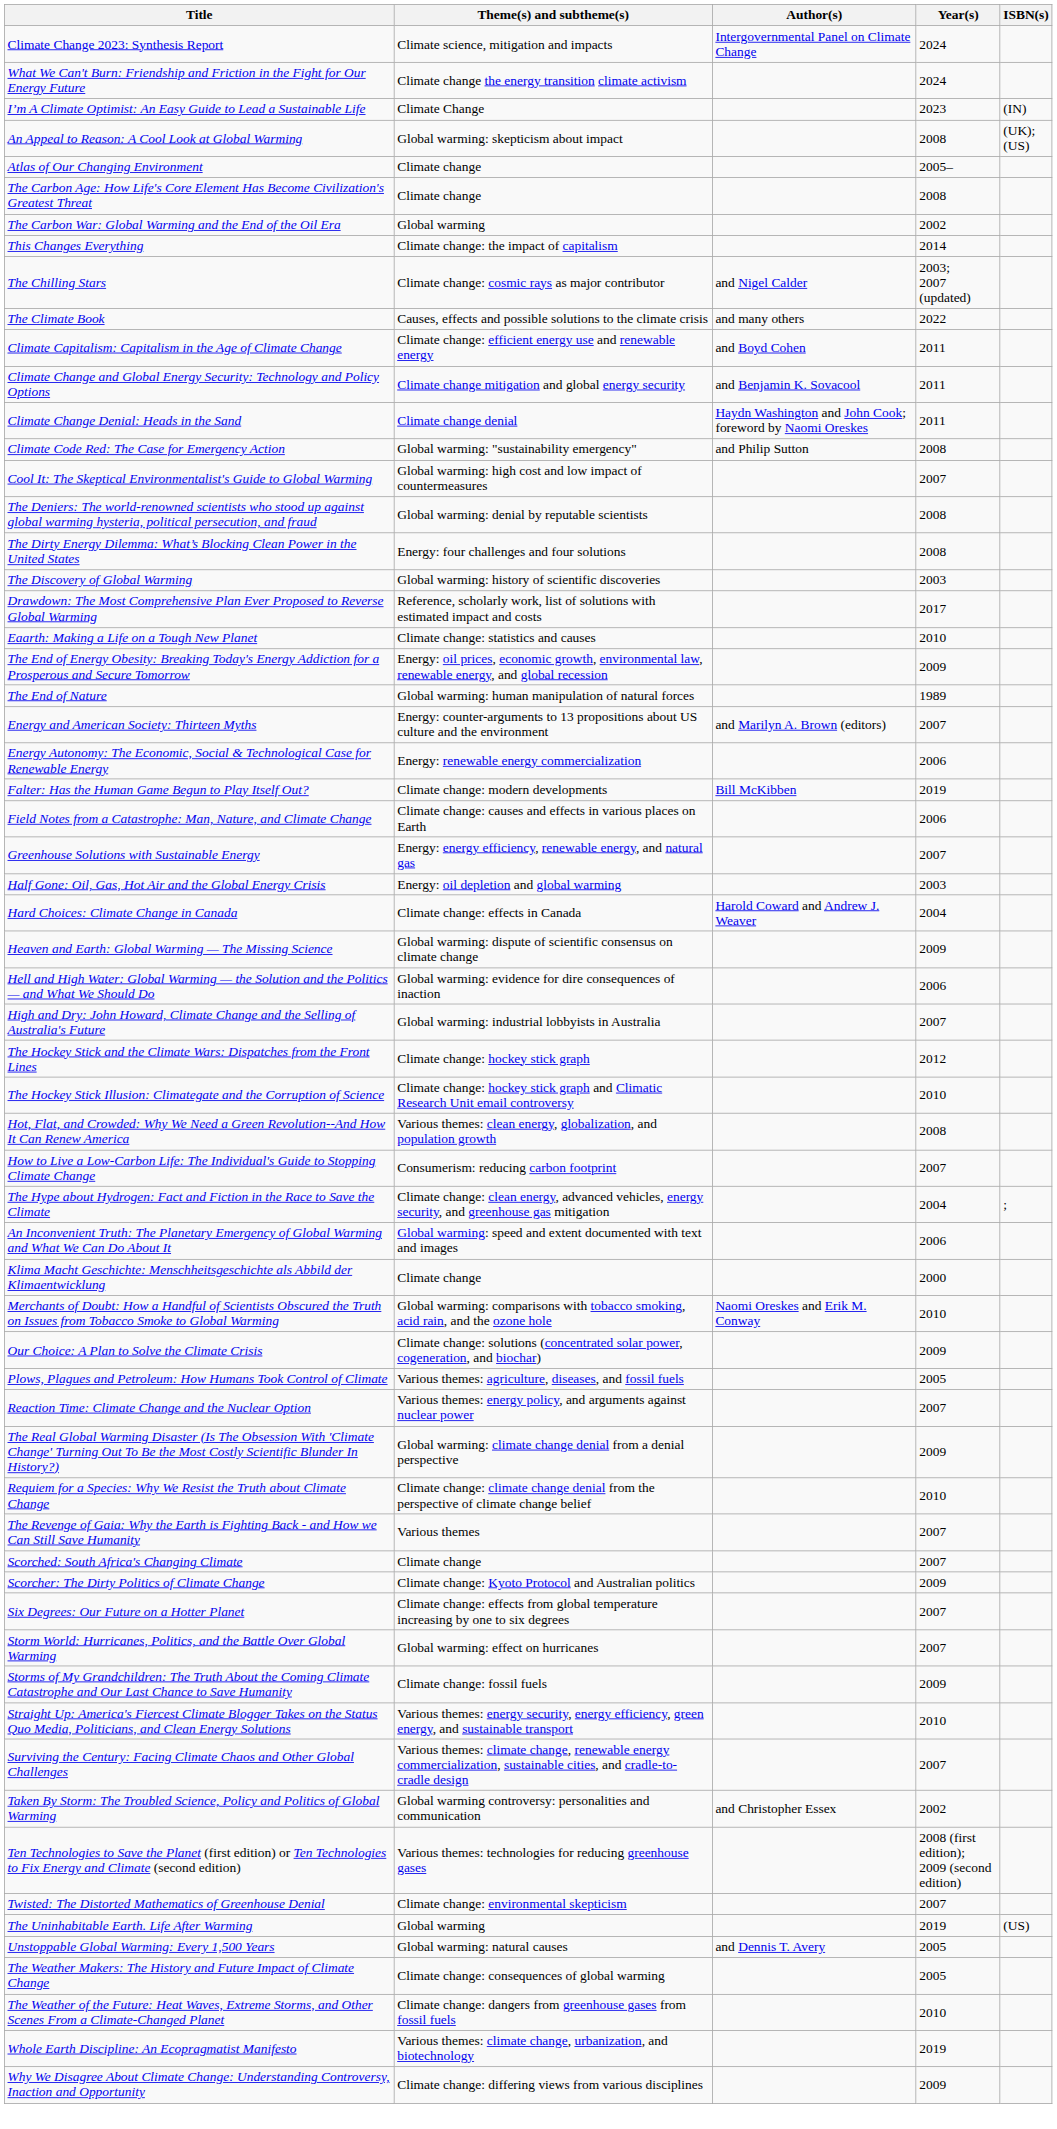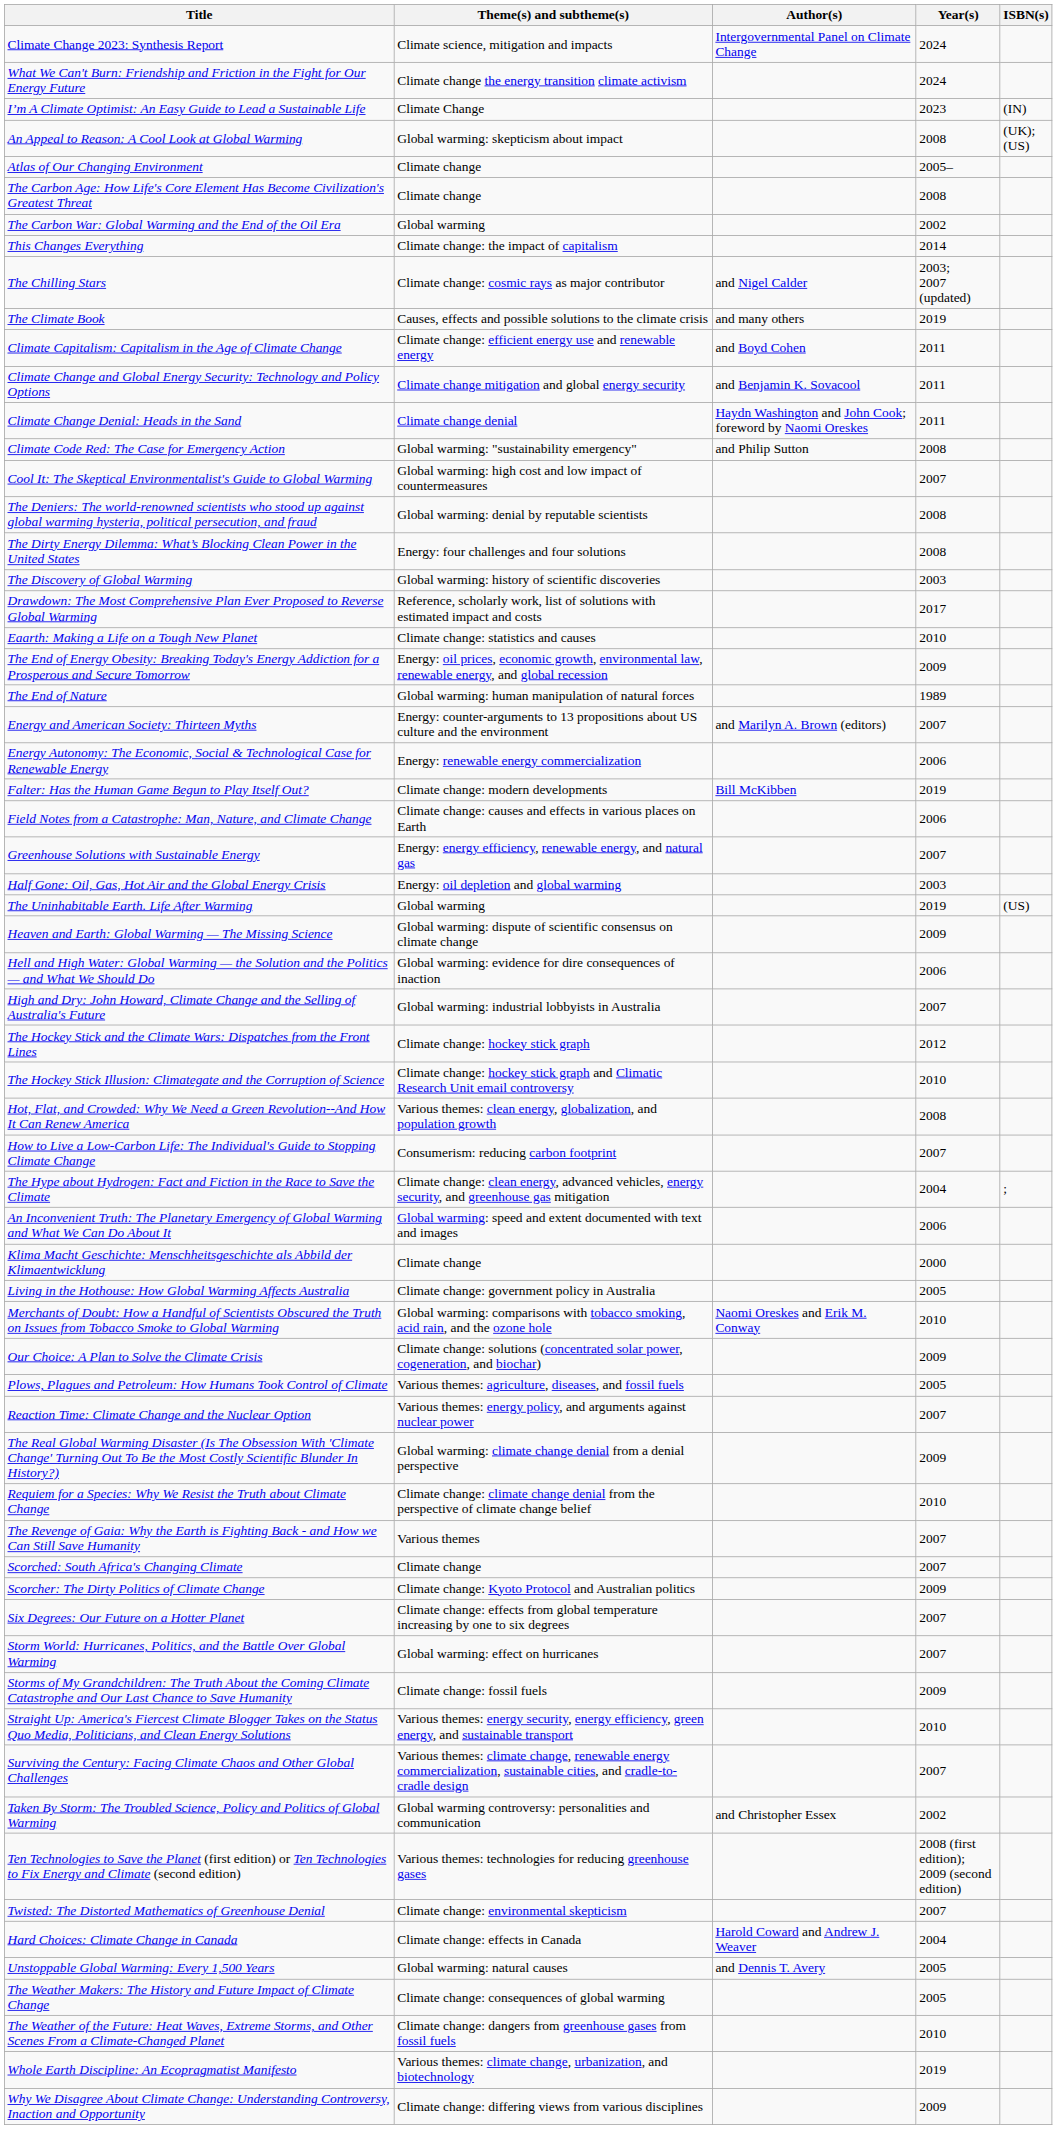 <table class="wikitable sortable">
 <tr>
 <th>Title</th>
 <th>Theme(s) and subtheme(s)</th>
 <th>Author(s)</th>
 <th>Year(s)</th>
 <th>ISBN(s)</th>
 </tr>
 <tr>
 <td><a href='#'>Climate Change 2023: Synthesis Report</a></td>
 <td>Climate science, mitigation and impacts</td>
 <td><a href='#'>Intergovernmental Panel on Climate Change</a></td>
 <td>2024</td>
 <td></td>
 </tr>
 <tr>
 <td><em><a href='#'>What We Can't Burn: Friendship and Friction in the Fight for Our Energy Future</a></em></td>
 <td>Climate change <a href='#'>the energy transition</a> <a href='#'>climate activism</a></td>
 <td> </td>
 <td>2024</td>
 <td></td>
 </tr>
 <tr>
 <td><em><a href='#'>I’m A Climate Optimist: An Easy Guide to Lead a Sustainable Life</a></em></td>
 <td>Climate Change</td>
 <td></td>
 <td>2023</td>
 <td> (IN)</td>
 </tr>
 <tr>
 <td><em><a href='#'>An Appeal to Reason: A Cool Look at Global Warming</a></em></td>
 <td>Global warming: skepticism about impact</td>
 <td></td>
 <td>2008</td>
 <td> (UK); <br>  (US)</td>
 </tr>
 <tr>
 <td><em><a href='#'>Atlas of Our Changing Environment</a></em></td>
 <td>Climate change</td>
 <td></td>
 <td>2005–</td>
 <td></td>
 </tr>
 <tr>
 <td><em><a href='#'>The Carbon Age: How Life's Core Element Has Become Civilization's Greatest Threat</a></em></td>
 <td>Climate change</td>
 <td></td>
 <td>2008</td>
 <td></td>
 </tr>
 <tr>
 <td><em><a href='#'>The Carbon War: Global Warming and the End of the Oil Era</a></em></td>
 <td>Global warming</td>
 <td></td>
 <td>2002</td>
 <td></td>
 </tr>
 <tr>
 <td><em><a href='#'>This Changes Everything</a></em></td>
 <td>Climate change: the impact of <a href='#'>capitalism</a></td>
 <td></td>
 <td>2014</td>
 <td></td>
 </tr>
 <tr>
 <td><em><a href='#'>The Chilling Stars</a></em></td>
 <td>Climate change: <a href='#'>cosmic rays</a> as major contributor</td>
 <td> and <a href='#'>Nigel Calder</a></td>
 <td>2003; <br> 2007 (updated)</td>
 <td></td>
 </tr>
 <tr>
 <td><em><a href='#'>The Climate Book</a></em></td>
 <td>Causes, effects and possible solutions to the climate crisis</td>
 <td> and many others</td>
-<td>2022</td>
+<td>2019</td>
 <td></td>
 </tr>
 <tr>
 <td><em><a href='#'>Climate Capitalism: Capitalism in the Age of Climate Change</a></em></td>
 <td>Climate change: <a href='#'>efficient energy use</a> and <a href='#'>renewable energy</a></td>
 <td> and <a href='#'>Boyd Cohen</a></td>
 <td>2011</td>
 <td></td>
 </tr>
 <tr>
 <td><em><a href='#'>Climate Change and Global Energy Security: Technology and Policy Options</a></em></td>
 <td><a href='#'>Climate change mitigation</a> and global <a href='#'>energy security</a></td>
 <td> and <a href='#'>Benjamin K. Sovacool</a></td>
 <td>2011</td>
 <td></td>
 </tr>
 <tr>
 <td><em><a href='#'>Climate Change Denial: Heads in the Sand</a></em></td>
 <td><a href='#'>Climate change denial</a></td>
 <td><a href='#'>Haydn Washington</a> and <a href='#'>John Cook</a>; foreword by <a href='#'>Naomi Oreskes</a></td>
 <td>2011</td>
 <td></td>
 </tr>
 <tr>
 <td><em><a href='#'>Climate Code Red: The Case for Emergency Action</a></em></td>
 <td>Global warming: "sustainability emergency"</td>
 <td> and Philip Sutton</td>
 <td>2008</td>
 <td></td>
 </tr>
 <tr>
 <td><em><a href='#'>Cool It: The Skeptical Environmentalist's Guide to Global Warming</a></em></td>
 <td>Global warming: high cost and low impact of countermeasures</td>
 <td></td>
 <td>2007</td>
 <td></td>
 </tr>
 <tr>
 <td><em><a href='#'>The Deniers: The world-renowned scientists who stood up against global warming hysteria, political persecution, and fraud</a></em></td>
 <td>Global warming: denial by reputable scientists</td>
 <td></td>
 <td>2008</td>
 <td></td>
 </tr>
 <tr>
 <td><em><a href='#'>The Dirty Energy Dilemma: What’s Blocking Clean Power in the United States</a></em></td>
 <td>Energy: four challenges and four solutions</td>
 <td></td>
 <td>2008</td>
 <td></td>
 </tr>
 <tr>
 <td><em><a href='#'>The Discovery of Global Warming</a></em></td>
 <td>Global warming: history of scientific discoveries</td>
 <td></td>
 <td>2003</td>
 <td></td>
 </tr>
 <tr>
 <td><em><a href='#'>Drawdown: The Most Comprehensive Plan Ever Proposed to Reverse Global Warming</a></em></td>
 <td>Reference, scholarly work, list of solutions with estimated impact and costs</td>
 <td></td>
 <td>2017</td>
 <td></td>
 </tr>
 <tr>
 <td><em><a href='#'>Eaarth: Making a Life on a Tough New Planet</a></em></td>
 <td>Climate change: statistics and causes</td>
 <td></td>
 <td>2010</td>
 <td></td>
 </tr>
 <tr>
 <td><em><a href='#'>The End of Energy Obesity: Breaking Today's Energy Addiction for a Prosperous and Secure Tomorrow</a></em></td>
 <td>Energy: <a href='#'>oil prices</a>, <a href='#'>economic growth</a>, <a href='#'>environmental law</a>, <a href='#'>renewable energy</a>, and <a href='#'>global recession</a></td>
 <td></td>
 <td>2009</td>
 <td></td>
 </tr>
 <tr>
 <td><em><a href='#'>The End of Nature</a></em></td>
 <td>Global warming: human manipulation of natural forces</td>
 <td></td>
 <td>1989</td>
 <td></td>
 </tr>
 <tr>
 <td><em><a href='#'>Energy and American Society: Thirteen Myths</a></em></td>
 <td>Energy: counter-arguments to 13 propositions about US culture and the environment</td>
 <td> and <a href='#'>Marilyn A. Brown</a> (editors)</td>
 <td>2007</td>
 <td></td>
 </tr>
 <tr>
 <td><em><a href='#'>Energy Autonomy: The Economic, Social & Technological Case for Renewable Energy</a></em></td>
 <td>Energy: <a href='#'>renewable energy commercialization</a></td>
 <td></td>
 <td>2006</td>
 <td></td>
 </tr>
 <tr>
 <td><em><a href='#'>Falter: Has the Human Game Begun to Play Itself Out?</a></em></td>
 <td>Climate change: modern developments</td>
 <td><a href='#'>Bill McKibben</a></td>
 <td>2019</td>
 <td></td>
 </tr>
 <tr>
 <td><em><a href='#'>Field Notes from a Catastrophe: Man, Nature, and Climate Change</a></em></td>
 <td>Climate change: causes and effects in various places on Earth</td>
 <td></td>
 <td>2006</td>
 <td></td>
 </tr>
 <tr>
 <td><em><a href='#'>Greenhouse Solutions with Sustainable Energy</a></em></td>
 <td>Energy: <a href='#'>energy efficiency</a>, <a href='#'>renewable energy</a>, and <a href='#'>natural gas</a></td>
 <td></td>
 <td>2007</td>
 <td></td>
 </tr>
 <tr>
 <td><em><a href='#'>Half Gone: Oil, Gas, Hot Air and the Global Energy Crisis</a></em></td>
 <td>Energy: <a href='#'>oil depletion</a> and <a href='#'>global warming</a></td>
 <td></td>
 <td>2003</td>
 <td></td>
 </tr>
 <tr>
-<td><em><a href='#'>Hard Choices: Climate Change in Canada</a></em></td>
-<td>Climate change: effects in Canada</td>
-<td><a href='#'>Harold Coward</a> and <a href='#'>Andrew J. Weaver</a></td>
-<td>2004</td>
+<td><em><a href='#'>The Uninhabitable Earth. Life After Warming</a></em></td>
+<td>Global warming</td>
 <td></td>
+<td>2019</td>
+<td> (US)</td>
 </tr>
 <tr>
 <td><em><a href='#'>Heaven and Earth: Global Warming — The Missing Science</a></em></td>
 <td>Global warming: dispute of scientific consensus on climate change</td>
 <td></td>
 <td>2009</td>
 <td></td>
 </tr>
 <tr>
 <td><em><a href='#'>Hell and High Water: Global Warming — the Solution and the Politics — and What We Should Do</a></em></td>
 <td>Global warming: evidence for dire consequences of inaction</td>
 <td></td>
 <td>2006</td>
 <td></td>
 </tr>
 <tr>
 <td><em><a href='#'>High and Dry: John Howard, Climate Change and the Selling of Australia's Future</a></em></td>
 <td>Global warming: industrial lobbyists in Australia</td>
 <td></td>
 <td>2007</td>
 <td></td>
 </tr>
 <tr>
 <td><em><a href='#'>The Hockey Stick and the Climate Wars: Dispatches from the Front Lines</a></em></td>
 <td>Climate change: <a href='#'>hockey stick graph</a></td>
 <td></td>
 <td>2012</td>
 <td></td>
 </tr>
 <tr>
 <td><em><a href='#'>The Hockey Stick Illusion: Climategate and the Corruption of Science</a></em></td>
 <td>Climate change: <a href='#'>hockey stick graph</a> and <a href='#'>Climatic Research Unit email controversy</a></td>
 <td></td>
 <td>2010</td>
 <td></td>
 </tr>
 <tr>
 <td><em><a href='#'>Hot, Flat, and Crowded: Why We Need a Green Revolution--And How It Can Renew America</a></em></td>
 <td>Various themes: <a href='#'>clean energy</a>, <a href='#'>globalization</a>, and <a href='#'>population growth</a></td>
 <td></td>
 <td>2008</td>
 <td></td>
 </tr>
 <tr>
 <td><em><a href='#'>How to Live a Low-Carbon Life: The Individual's Guide to Stopping Climate Change</a></em></td>
 <td>Consumerism: reducing <a href='#'>carbon footprint</a></td>
 <td></td>
 <td>2007</td>
 <td></td>
 </tr>
 <tr>
 <td><em><a href='#'>The Hype about Hydrogen: Fact and Fiction in the Race to Save the Climate</a></em></td>
 <td>Climate change: <a href='#'>clean energy</a>, advanced vehicles, <a href='#'>energy security</a>, and <a href='#'>greenhouse gas</a> mitigation</td>
 <td></td>
 <td>2004</td>
 <td>; <br> </td>
 </tr>
 <tr>
 <td><em><a href='#'>An Inconvenient Truth: The Planetary Emergency of Global Warming and What We Can Do About It</a></em></td>
 <td><a href='#'>Global warming</a>: speed and extent documented with text and images</td>
 <td></td>
 <td>2006</td>
 <td></td>
 </tr>
 <tr>
 <td><em><a href='#'>Klima Macht Geschichte: Menschheitsgeschichte als Abbild der Klimaentwicklung</a></em></td>
 <td>Climate change</td>
 <td></td>
 <td>2000</td>
+<td></td>
+</tr>
+<tr>
+<td><em><a href='#'>Living in the Hothouse: How Global Warming Affects Australia</a></em></td>
+<td>Climate change: government policy in Australia</td>
+<td></td>
+<td>2005</td>
 <td></td>
 </tr>
 <tr>
 <td><em><a href='#'>Merchants of Doubt: How a Handful of Scientists Obscured the Truth on Issues from Tobacco Smoke to Global Warming</a></em></td>
 <td>Global warming: comparisons with <a href='#'>tobacco smoking</a>, <a href='#'>acid rain</a>, and the <a href='#'>ozone hole</a></td>
 <td><a href='#'>Naomi Oreskes</a> and <a href='#'>Erik M. Conway</a></td>
 <td>2010</td>
 <td></td>
 </tr>
 <tr>
 <td><em><a href='#'>Our Choice: A Plan to Solve the Climate Crisis</a></em></td>
 <td>Climate change: solutions (<a href='#'>concentrated solar power</a>, <a href='#'>cogeneration</a>, and <a href='#'>biochar</a>)</td>
 <td></td>
 <td>2009</td>
 <td></td>
 </tr>
 <tr>
 <td><em><a href='#'>Plows, Plagues and Petroleum: How Humans Took Control of Climate</a></em></td>
 <td>Various themes: <a href='#'>agriculture</a>, <a href='#'>diseases</a>, and <a href='#'>fossil fuels</a></td>
 <td></td>
 <td>2005</td>
 <td></td>
 </tr>
 <tr>
 <td><em><a href='#'>Reaction Time: Climate Change and the Nuclear Option</a></em></td>
 <td>Various themes: <a href='#'>energy policy</a>, and arguments against <a href='#'>nuclear power</a></td>
 <td></td>
 <td>2007</td>
 <td></td>
 </tr>
 <tr>
 <td><em><a href='#'>The Real Global Warming Disaster (Is The Obsession With 'Climate Change' Turning Out To Be the Most Costly Scientific Blunder In History?)</a></em></td>
 <td>Global warming: <a href='#'>climate change denial</a> from a denial perspective</td>
 <td></td>
 <td>2009</td>
 <td></td>
 </tr>
 <tr>
 <td><em><a href='#'>Requiem for a Species: Why We Resist the Truth about Climate Change</a></em></td>
 <td>Climate change: <a href='#'>climate change denial</a> from the perspective of climate change belief</td>
 <td></td>
 <td>2010</td>
 <td></td>
 </tr>
 <tr>
 <td><em><a href='#'>The Revenge of Gaia: Why the Earth is Fighting Back - and How we Can Still Save Humanity</a></em></td>
 <td>Various themes</td>
 <td></td>
 <td>2007</td>
 <td></td>
 </tr>
 <tr>
 <td><em><a href='#'>Scorched: South Africa's Changing Climate</a></em></td>
 <td>Climate change</td>
 <td></td>
 <td>2007</td>
 <td></td>
 </tr>
 <tr>
 <td><em><a href='#'>Scorcher: The Dirty Politics of Climate Change</a></em></td>
 <td>Climate change: <a href='#'>Kyoto Protocol</a> and Australian politics</td>
 <td></td>
 <td>2009</td>
 <td></td>
 </tr>
 <tr>
 <td><em><a href='#'>Six Degrees: Our Future on a Hotter Planet</a></em></td>
 <td>Climate change: effects from global temperature increasing by one to six degrees</td>
 <td></td>
 <td>2007</td>
 <td></td>
 </tr>
 <tr>
 <td><em><a href='#'>Storm World: Hurricanes, Politics, and the Battle Over Global Warming</a></em></td>
 <td>Global warming: effect on hurricanes</td>
 <td></td>
 <td>2007</td>
 <td></td>
 </tr>
 <tr>
 <td><em><a href='#'>Storms of My Grandchildren: The Truth About the Coming Climate Catastrophe and Our Last Chance to Save Humanity</a></em></td>
 <td>Climate change: fossil fuels</td>
 <td></td>
 <td>2009</td>
 <td></td>
 </tr>
 <tr>
 <td><em><a href='#'>Straight Up: America's Fiercest Climate Blogger Takes on the Status Quo Media, Politicians, and Clean Energy Solutions</a></em></td>
 <td>Various themes: <a href='#'>energy security</a>, <a href='#'>energy efficiency</a>, <a href='#'>green energy</a>, and <a href='#'>sustainable transport</a></td>
 <td></td>
 <td>2010</td>
 <td></td>
 </tr>
 <tr>
 <td><em><a href='#'>Surviving the Century: Facing Climate Chaos and Other Global Challenges</a></em></td>
 <td>Various themes: <a href='#'>climate change</a>, <a href='#'>renewable energy commercialization</a>, <a href='#'>sustainable cities</a>, and <a href='#'>cradle-to-cradle design</a></td>
 <td></td>
 <td>2007</td>
 <td></td>
 </tr>
 <tr>
 <td><em><a href='#'>Taken By Storm: The Troubled Science, Policy and Politics of Global Warming</a></em></td>
 <td>Global warming controversy: personalities and communication</td>
 <td> and Christopher Essex</td>
 <td>2002</td>
 <td></td>
 </tr>
 <tr>
 <td><em><a href='#'>Ten Technologies to Save the Planet</a></em> (first edition) or <em><a href='#'>Ten Technologies to Fix Energy and Climate</a></em> (second edition)</td>
 <td>Various themes: technologies for reducing <a href='#'>greenhouse gases</a></td>
 <td></td>
 <td>2008 (first edition); <br> 2009 (second edition)</td>
 <td></td>
 </tr>
 <tr>
 <td><em><a href='#'>Twisted: The Distorted Mathematics of Greenhouse Denial</a></em></td>
 <td>Climate change: <a href='#'>environmental skepticism</a></td>
 <td></td>
 <td>2007</td>
 <td></td>
 </tr>
 <tr>
-<td><em><a href='#'>The Uninhabitable Earth. Life After Warming</a></em></td>
-<td>Global warming</td>
+<td><em><a href='#'>Hard Choices: Climate Change in Canada</a></em></td>
+<td>Climate change: effects in Canada</td>
+<td><a href='#'>Harold Coward</a> and <a href='#'>Andrew J. Weaver</a></td>
+<td>2004</td>
 <td></td>
-<td>2019</td>
-<td> (US)</td>
 </tr>
 <tr>
 <td><em><a href='#'>Unstoppable Global Warming: Every 1,500 Years</a></em></td>
 <td>Global warming: natural causes</td>
 <td> and <a href='#'>Dennis T. Avery</a></td>
 <td>2005</td>
 <td></td>
 </tr>
 <tr>
 <td><em><a href='#'>The Weather Makers: The History and Future Impact of Climate Change</a></em></td>
 <td>Climate change: consequences of global warming</td>
 <td></td>
 <td>2005</td>
 <td></td>
 </tr>
 <tr>
 <td><em><a href='#'>The Weather of the Future: Heat Waves, Extreme Storms, and Other Scenes From a Climate-Changed Planet</a></em></td>
 <td>Climate change: dangers from <a href='#'>greenhouse gases</a> from <a href='#'>fossil fuels</a></td>
 <td></td>
 <td>2010</td>
 <td></td>
 </tr>
 <tr>
 <td><em><a href='#'>Whole Earth Discipline: An Ecopragmatist Manifesto</a></em></td>
 <td>Various themes: <a href='#'>climate change</a>, <a href='#'>urbanization</a>, and <a href='#'>biotechnology</a></td>
 <td></td>
 <td>2019</td>
 <td></td>
 </tr>
 <tr>
 <td><em><a href='#'>Why We Disagree About Climate Change: Understanding Controversy, Inaction and Opportunity</a></em></td>
 <td>Climate change: differing views from various disciplines</td>
 <td></td>
 <td>2009</td>
 <td></td>
 </tr>
 </table>
